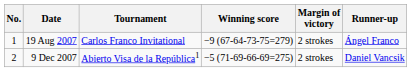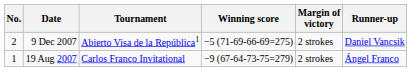 <table class="wikitable" style="font-size:95%;">
 <tr>
 <th>No.</th>
 <th>Date</th>
 <th>Tournament</th>
 <th>Winning score</th>
 <th>Margin of<br>victory</th>
 <th>Runner-up</th>
 </tr>
 <tr>
+<td align=center>2</td>
+<td align=right>9 Dec 2007</td>
+<td><a href='#'>Abierto Visa de la República</a><sup>1</sup></td>
+<td>−5 (71-69-66-69=275)</td>
+<td>2 strokes</td>
+<td> <a href='#'>Daniel Vancsik</a></td>
+</tr>
+<tr>
 <td align=center>1</td>
 <td align=right>19 Aug <a href='#'>2007</a></td>
 <td><a href='#'>Carlos Franco Invitational</a></td>
 <td>−9 (67-64-73-75=279)</td>
 <td>2 strokes</td>
 <td> <a href='#'>Ángel Franco</a></td>
 </tr>
-<tr>
-<td align=center>2</td>
-<td align=right>9 Dec 2007</td>
-<td><a href='#'>Abierto Visa de la República</a><sup>1</sup></td>
-<td>−5 (71-69-66-69=275)</td>
-<td>2 strokes</td>
-<td> <a href='#'>Daniel Vancsik</a></td>
-</tr>
 </table>
